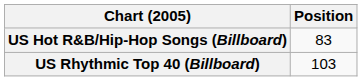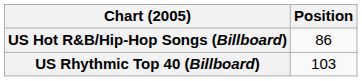 <table class="wikitable plainrowheaders" style="text-align:center">
 <tr>
 <th scope="col">Chart (2005)</th>
 <th scope="col">Position</th>
 </tr>
 <tr>
 <th scope="row">US Hot R&B/Hip-Hop Songs (<em>Billboard</em>)</th>
-<td>83</td>
+<td>86</td>
 </tr>
 <tr>
 <th scope="row">US Rhythmic Top 40 (<em>Billboard</em>)</th>
 <td>103</td>
 </tr>
 </table>
